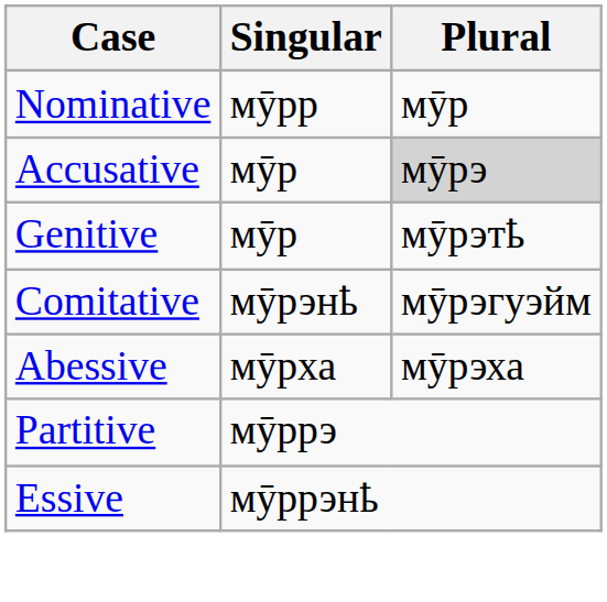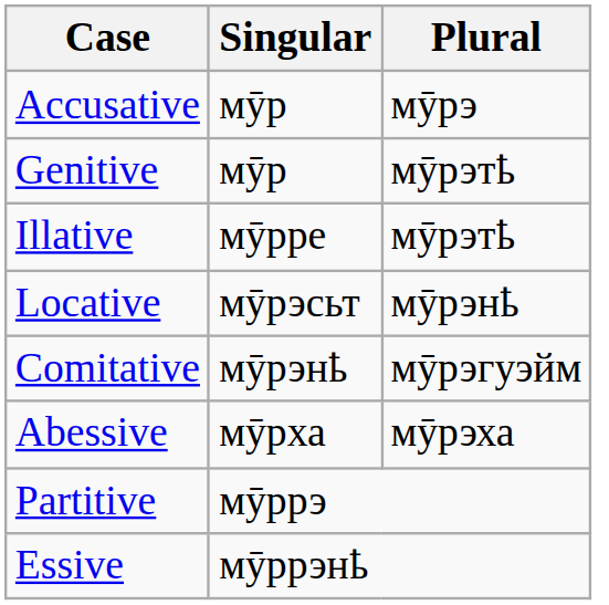 <table class="wikitable">
 <tr>
 <th>Case</th>
 <th>Singular</th>
 <th>Plural</th>
 </tr>
 <tr>
-<td><a href='#'>Nominative</a></td>
-<td>мӯрр</td>
-<td>мӯр</td>
-</tr>
-<tr>
 <td><a href='#'>Accusative</a></td>
 <td>мӯр</td>
-<td style="background: lightgrey;">мӯрэ</td>
+<td>мӯрэ</td>
 </tr>
 <tr>
 <td><a href='#'>Genitive</a></td>
 <td>мӯр</td>
 <td>мӯрэтҍ</td>
+</tr>
+<tr>
+<td><a href='#'>Illative</a></td>
+<td>мӯрре</td>
+<td>мӯрэтҍ</td>
+</tr>
+<tr>
+<td><a href='#'>Locative</a></td>
+<td>мӯрэсьт</td>
+<td>мӯрэнҍ</td>
 </tr>
 <tr>
 <td><a href='#'>Comitative</a></td>
 <td>мӯрэнҍ</td>
 <td>мӯрэгуэйм</td>
 </tr>
 <tr>
 <td><a href='#'>Abessive</a></td>
 <td>мӯрха</td>
 <td>мӯрэха</td>
 </tr>
 <tr>
 <td><a href='#'>Partitive</a></td>
 <td colspan="2">мӯррэ</td>
 </tr>
 <tr>
 <td><a href='#'>Essive</a></td>
 <td colspan="2">мӯррэнҍ</td>
 </tr>
 </table>
